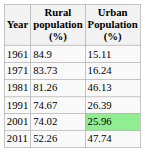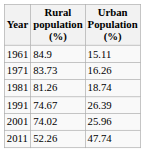 <table class="wikitable">
 <tr>
 <th>Year</th>
 <th>Rural<br>population<br>(%)</th>
 <th>Urban<br>Population<br>(%)</th>
 </tr>
 <tr>
 <td>1961</td>
 <td>84.9</td>
 <td>15.11</td>
 </tr>
 <tr>
 <td>1971</td>
 <td>83.73</td>
-<td>16.24</td>
+<td>16.26</td>
 </tr>
 <tr>
 <td>1981</td>
 <td>81.26</td>
-<td>46.13</td>
+<td>18.74</td>
 </tr>
 <tr>
 <td>1991</td>
 <td>74.67</td>
 <td>26.39</td>
 </tr>
 <tr>
 <td>2001</td>
 <td>74.02</td>
-<td style="background: lightgreen;">25.96</td>
+<td>25.96</td>
 </tr>
 <tr>
 <td>2011</td>
 <td>52.26</td>
 <td>47.74</td>
 </tr>
 </table>
